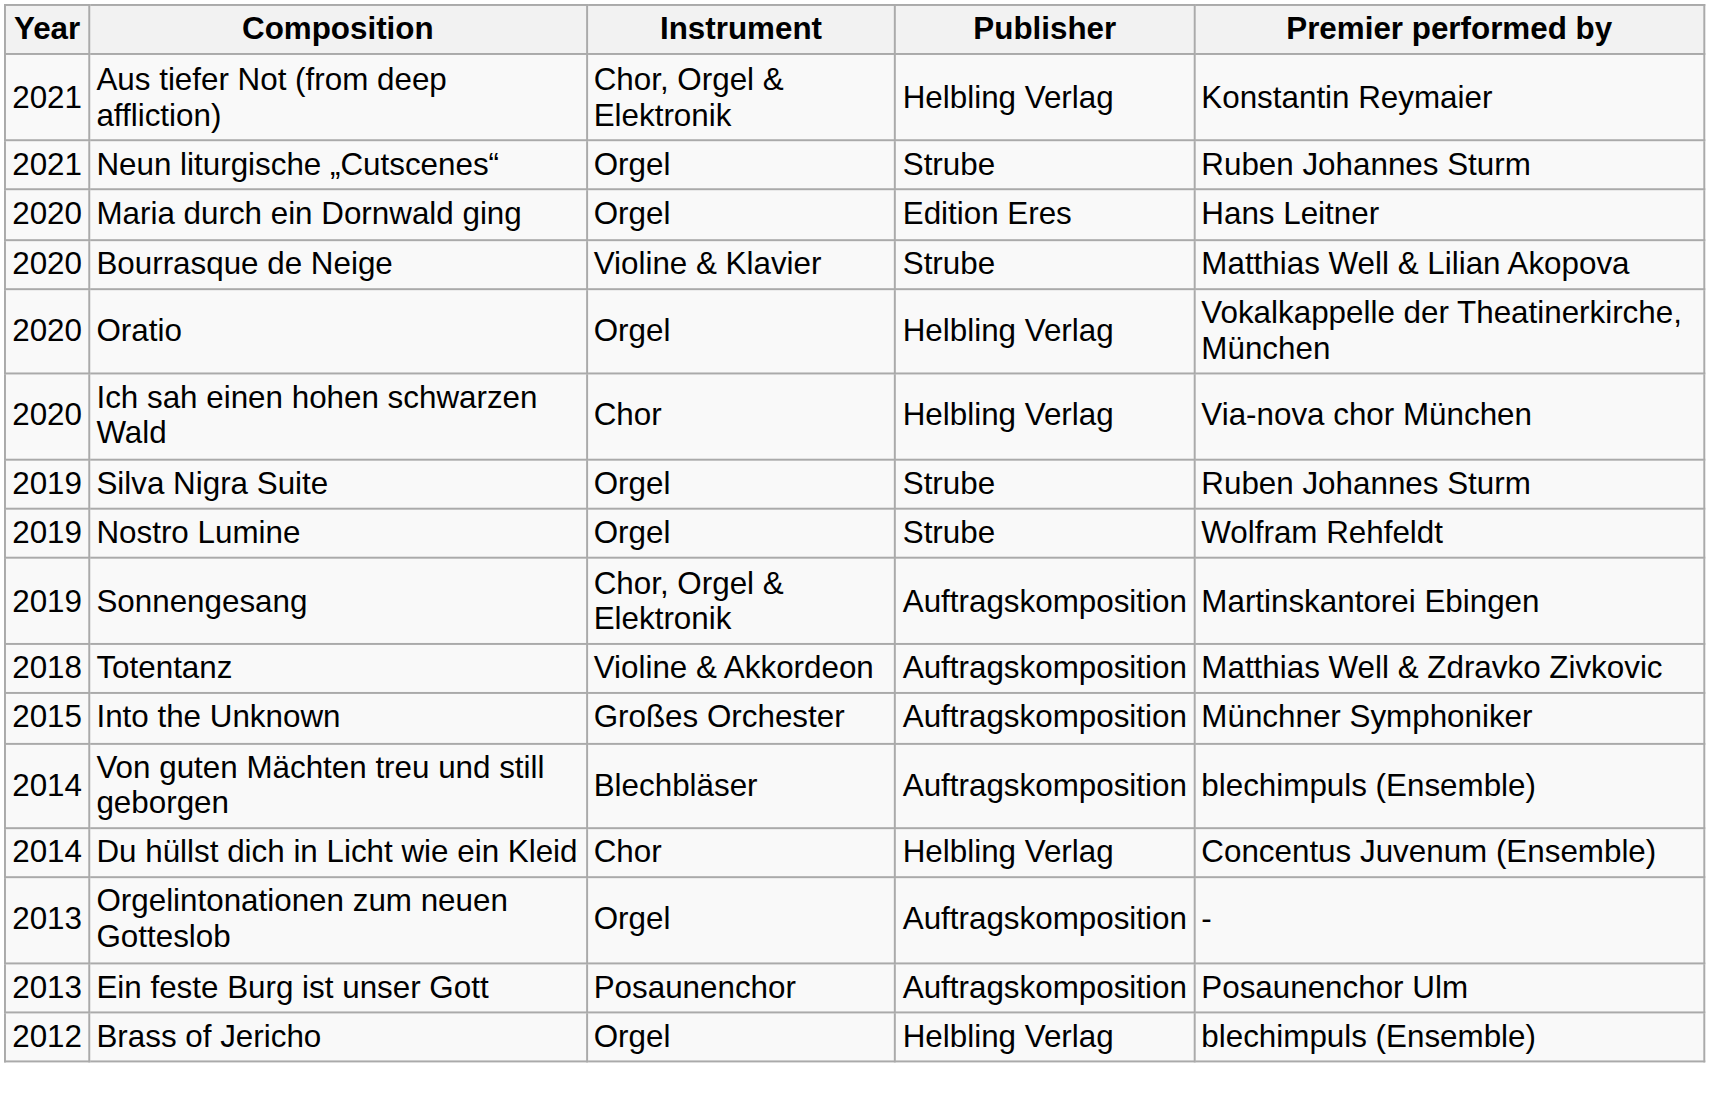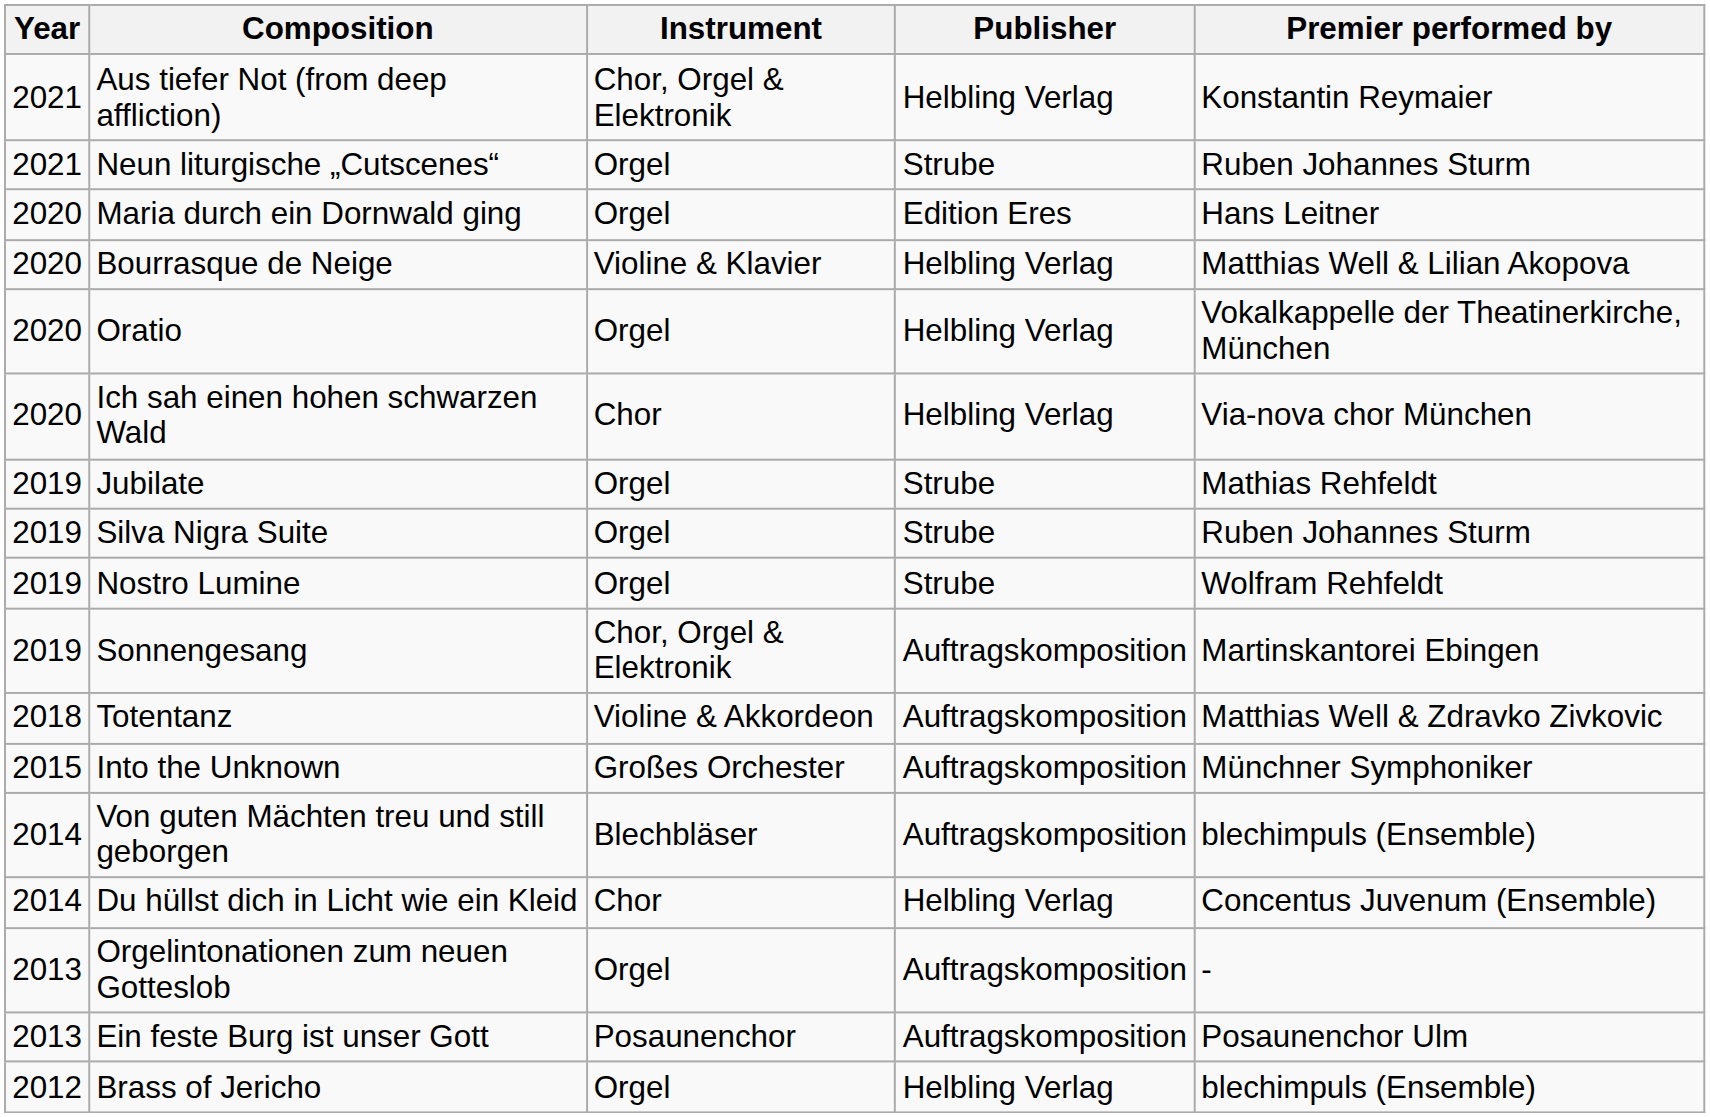 <table class="wikitable sortable">
 <tr>
 <th>Year</th>
 <th>Composition</th>
 <th>Instrument</th>
 <th>Publisher</th>
 <th>Premier performed by</th>
 </tr>
 <tr>
 <td>2021</td>
 <td>Aus tiefer Not (from deep affliction)</td>
 <td>Chor, Orgel & Elektronik</td>
 <td>Helbling Verlag</td>
 <td>Konstantin Reymaier</td>
 </tr>
 <tr>
 <td>2021</td>
 <td>Neun liturgische „Cutscenes“</td>
 <td>Orgel</td>
 <td>Strube</td>
 <td>Ruben Johannes Sturm</td>
 </tr>
 <tr>
 <td>2020</td>
 <td>Maria durch ein Dornwald ging</td>
 <td>Orgel</td>
 <td>Edition Eres</td>
 <td>Hans Leitner</td>
 </tr>
 <tr>
 <td>2020</td>
 <td>Bourrasque de Neige</td>
 <td>Violine & Klavier</td>
-<td>Strube</td>
+<td>Helbling Verlag</td>
 <td>Matthias Well & Lilian Akopova</td>
 </tr>
 <tr>
 <td>2020</td>
 <td>Oratio</td>
 <td>Orgel</td>
 <td>Helbling Verlag</td>
 <td>Vokalkappelle der Theatinerkirche, München</td>
 </tr>
 <tr>
 <td>2020</td>
 <td>Ich sah einen hohen schwarzen Wald</td>
 <td>Chor</td>
 <td>Helbling Verlag</td>
 <td>Via-nova chor München</td>
+</tr>
+<tr>
+<td>2019</td>
+<td>Jubilate</td>
+<td>Orgel</td>
+<td>Strube</td>
+<td>Mathias Rehfeldt</td>
 </tr>
 <tr>
 <td>2019</td>
 <td>Silva Nigra Suite</td>
 <td>Orgel</td>
 <td>Strube</td>
 <td>Ruben Johannes Sturm</td>
 </tr>
 <tr>
 <td>2019</td>
 <td>Nostro Lumine</td>
 <td>Orgel</td>
 <td>Strube</td>
 <td>Wolfram Rehfeldt</td>
 </tr>
 <tr>
 <td>2019</td>
 <td>Sonnengesang</td>
 <td>Chor, Orgel & Elektronik</td>
 <td>Auftragskomposition</td>
 <td>Martinskantorei Ebingen</td>
 </tr>
 <tr>
 <td>2018</td>
 <td>Totentanz</td>
 <td>Violine & Akkordeon</td>
 <td>Auftragskomposition</td>
 <td>Matthias Well & Zdravko Zivkovic</td>
 </tr>
 <tr>
 <td>2015</td>
 <td>Into the Unknown</td>
 <td>Großes Orchester</td>
 <td>Auftragskomposition</td>
 <td>Münchner Symphoniker</td>
 </tr>
 <tr>
 <td>2014</td>
 <td>Von guten Mächten treu und still geborgen</td>
 <td>Blechbläser</td>
 <td>Auftragskomposition</td>
 <td>blechimpuls (Ensemble)</td>
 </tr>
 <tr>
 <td>2014</td>
 <td>Du hüllst dich in Licht wie ein Kleid</td>
 <td>Chor</td>
 <td>Helbling Verlag</td>
 <td>Concentus Juvenum (Ensemble)</td>
 </tr>
 <tr>
 <td>2013</td>
 <td>Orgelintonationen zum neuen Gotteslob</td>
 <td>Orgel</td>
 <td>Auftragskomposition</td>
 <td>-</td>
 </tr>
 <tr>
 <td>2013</td>
 <td>Ein feste Burg ist unser Gott</td>
 <td>Posaunenchor</td>
 <td>Auftragskomposition</td>
 <td>Posaunenchor Ulm</td>
 </tr>
 <tr>
 <td>2012</td>
 <td>Brass of Jericho</td>
 <td>Orgel</td>
 <td>Helbling Verlag</td>
 <td>blechimpuls (Ensemble)</td>
 </tr>
 </table>
